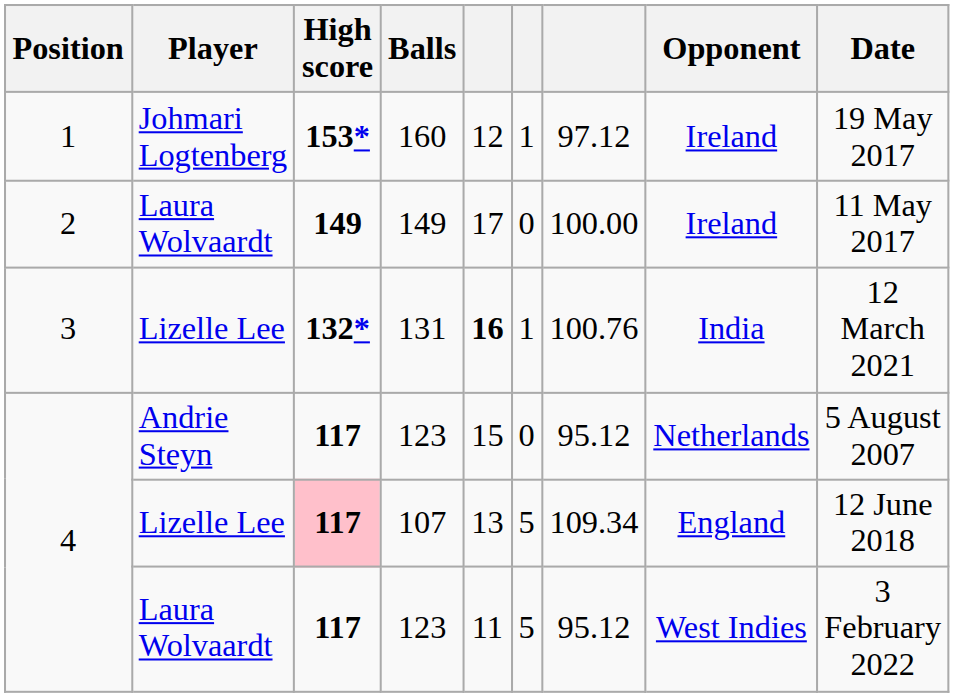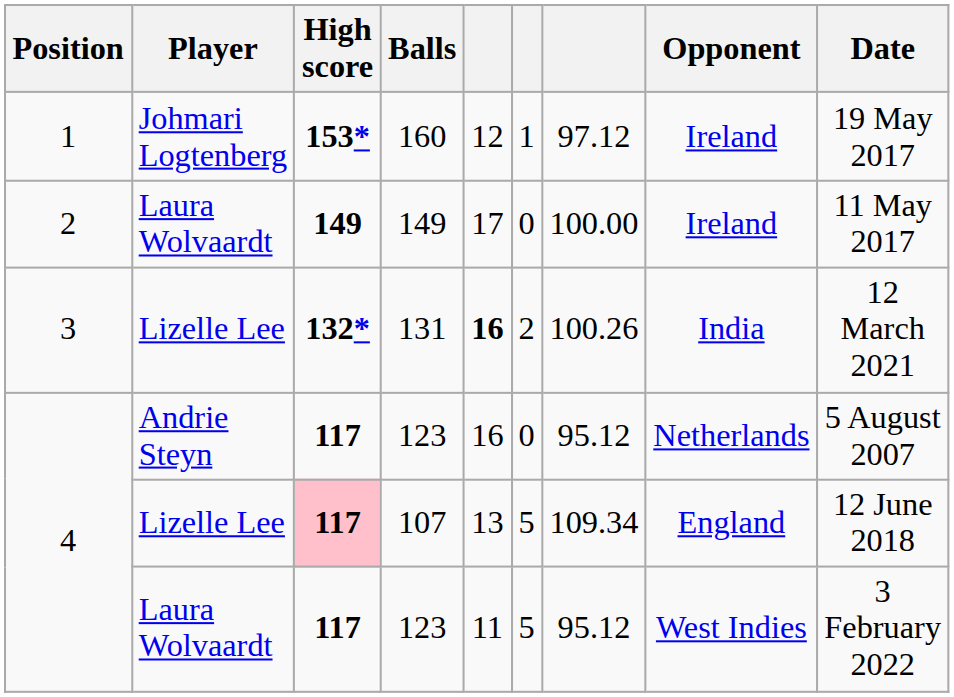 <table class="wikitable" style="text-align: center; width:70%">
 <tr>
 <th>Position</th>
 <th>Player</th>
 <th>High score</th>
 <th>Balls</th>
 <th></th>
 <th></th>
 <th></th>
 <th>Opponent</th>
 <th>Date</th>
 </tr>
 <tr>
 <td>1</td>
 <td align="left"><a href='#'>Johmari Logtenberg</a></td>
 <td><strong>153<a href='#'>*</a></strong></td>
 <td>160</td>
 <td>12</td>
 <td>1</td>
 <td>97.12</td>
 <td><a href='#'>Ireland</a></td>
 <td>19 May 2017</td>
 </tr>
 <tr>
 <td>2</td>
 <td align="left"><a href='#'>Laura Wolvaardt</a></td>
 <td><strong>149</strong></td>
 <td>149</td>
 <td>17</td>
 <td>0</td>
 <td>100.00</td>
 <td><a href='#'>Ireland</a></td>
 <td>11 May 2017</td>
 </tr>
 <tr>
 <td>3</td>
 <td align="left"><a href='#'>Lizelle Lee</a></td>
 <td><strong>132<a href='#'>*</a></strong></td>
 <td>131</td>
 <td><strong>16</strong></td>
-<td>1</td>
-<td>100.76</td>
+<td>2</td>
+<td>100.26</td>
 <td><a href='#'>India</a></td>
 <td>12 March 2021</td>
 </tr>
 <tr>
 <td rowspan=3>4</td>
 <td align="left"><a href='#'>Andrie Steyn</a></td>
 <td><strong>117</strong></td>
 <td>123</td>
-<td>15</td>
+<td>16</td>
 <td>0</td>
 <td>95.12</td>
 <td><a href='#'>Netherlands</a></td>
 <td>5 August 2007</td>
 </tr>
 <tr>
 <td align="left"><a href='#'>Lizelle Lee</a></td>
 <td style="background: pink;"><strong>117</strong></td>
 <td>107</td>
 <td>13</td>
 <td>5</td>
 <td>109.34</td>
 <td><a href='#'>England</a></td>
 <td>12 June 2018</td>
 </tr>
 <tr>
 <td align="left"><a href='#'>Laura Wolvaardt</a></td>
 <td><strong>117</strong></td>
 <td>123</td>
 <td>11</td>
 <td>5</td>
 <td>95.12</td>
 <td><a href='#'>West Indies</a></td>
 <td>3 February 2022</td>
 </tr>
 </table>
